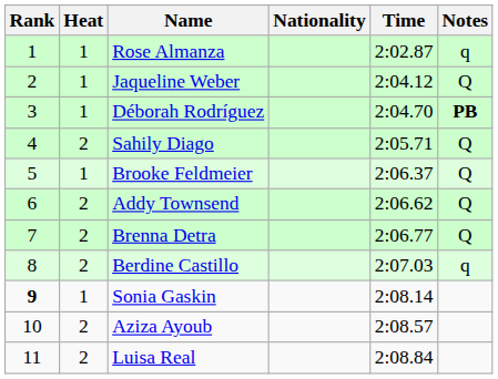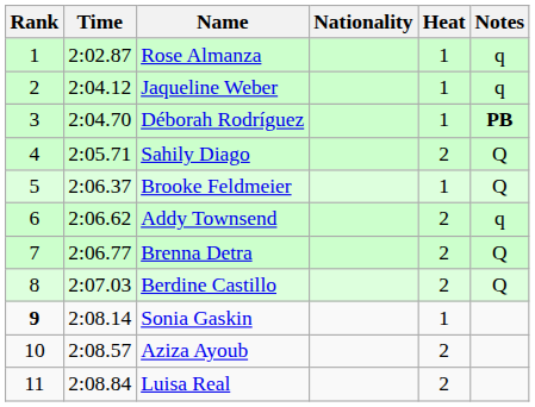 <table class="wikitable sortable" style="text-align:center">
 <tr>
 <th>Rank</th>
-<th>Heat</th>
+<th>Time</th>
 <th>Name</th>
 <th>Nationality</th>
-<th>Time</th>
+<th>Heat</th>
 <th>Notes</th>
 </tr>
 <tr bgcolor=ccffcc>
 <td>1</td>
-<td>1</td>
+<td>2:02.87</td>
 <td align=left><a href='#'>Rose Almanza</a></td>
 <td align=left></td>
-<td>2:02.87</td>
+<td>1</td>
 <td>q</td>
 </tr>
 <tr bgcolor=ccffcc>
 <td>2</td>
-<td>1</td>
+<td>2:04.12</td>
 <td align=left><a href='#'>Jaqueline Weber</a></td>
 <td align=left></td>
-<td>2:04.12</td>
-<td>Q</td>
+<td>1</td>
+<td>q</td>
 </tr>
 <tr bgcolor=ccffcc>
 <td>3</td>
-<td>1</td>
+<td>2:04.70</td>
 <td align=left><a href='#'>Déborah Rodríguez</a></td>
 <td align=left></td>
-<td>2:04.70</td>
+<td>1</td>
 <td><strong>PB</strong></td>
 </tr>
 <tr bgcolor=ccffcc>
 <td>4</td>
-<td>2</td>
+<td>2:05.71</td>
 <td align=left><a href='#'>Sahily Diago</a></td>
 <td align=left></td>
-<td>2:05.71</td>
+<td>2</td>
 <td>Q</td>
 </tr>
 <tr bgcolor=ddffdd>
 <td>5</td>
-<td>1</td>
+<td>2:06.37</td>
 <td align=left><a href='#'>Brooke Feldmeier</a></td>
 <td align=left></td>
-<td>2:06.37</td>
+<td>1</td>
 <td>Q</td>
 </tr>
 <tr bgcolor=ccffcc>
 <td>6</td>
-<td>2</td>
+<td>2:06.62</td>
 <td align=left><a href='#'>Addy Townsend</a></td>
 <td align=left></td>
-<td>2:06.62</td>
-<td>Q</td>
+<td>2</td>
+<td>q</td>
 </tr>
 <tr bgcolor=ccffcc>
 <td>7</td>
-<td>2</td>
+<td>2:06.77</td>
 <td align=left><a href='#'>Brenna Detra</a></td>
 <td align=left></td>
-<td>2:06.77</td>
+<td>2</td>
 <td>Q</td>
 </tr>
 <tr bgcolor=ddffdd>
 <td>8</td>
-<td>2</td>
+<td>2:07.03</td>
 <td align=left><a href='#'>Berdine Castillo</a></td>
 <td align=left></td>
-<td>2:07.03</td>
-<td>q</td>
+<td>2</td>
+<td>Q</td>
 </tr>
 <tr>
 <td><strong>9</strong></td>
-<td>1</td>
+<td>2:08.14</td>
 <td align=left><a href='#'>Sonia Gaskin</a></td>
 <td align=left></td>
-<td>2:08.14</td>
+<td>1</td>
 <td></td>
 </tr>
 <tr>
 <td>10</td>
-<td>2</td>
+<td>2:08.57</td>
 <td align=left><a href='#'>Aziza Ayoub</a></td>
 <td align=left></td>
-<td>2:08.57</td>
+<td>2</td>
 <td></td>
 </tr>
 <tr>
 <td>11</td>
-<td>2</td>
+<td>2:08.84</td>
 <td align=left><a href='#'>Luisa Real</a></td>
 <td align=left></td>
-<td>2:08.84</td>
+<td>2</td>
 <td></td>
 </tr>
 </table>
